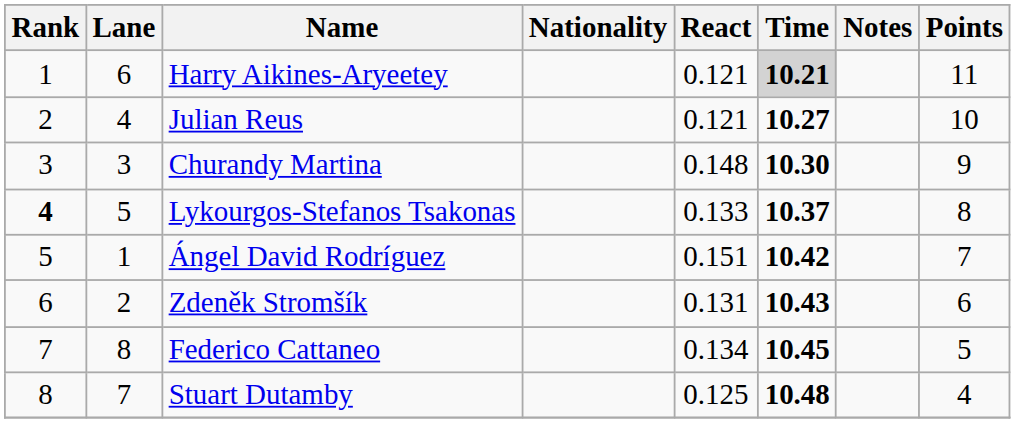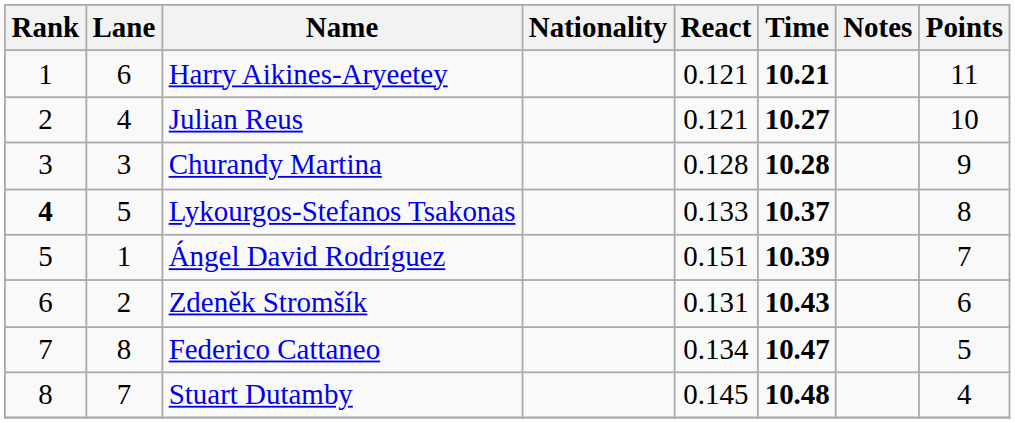 <table class="wikitable sortable" style="text-align:center">
 <tr>
 <th>Rank</th>
 <th>Lane</th>
 <th>Name</th>
 <th>Nationality</th>
 <th>React</th>
 <th>Time</th>
 <th>Notes</th>
 <th>Points</th>
 </tr>
 <tr>
 <td>1</td>
 <td>6</td>
 <td align=left><a href='#'>Harry Aikines-Aryeetey</a></td>
 <td align=left></td>
 <td>0.121</td>
-<td style="background: lightgrey;"><strong>10.21</strong></td>
+<td><strong>10.21</strong></td>
 <td></td>
 <td>11</td>
 </tr>
 <tr>
 <td>2</td>
 <td>4</td>
 <td align=left><a href='#'>Julian Reus</a></td>
 <td align=left></td>
 <td>0.121</td>
 <td><strong>10.27</strong></td>
 <td></td>
 <td>10</td>
 </tr>
 <tr>
 <td>3</td>
 <td>3</td>
 <td align=left><a href='#'>Churandy Martina</a></td>
 <td align=left></td>
-<td>0.148</td>
-<td><strong>10.30</strong></td>
+<td>0.128</td>
+<td><strong>10.28</strong></td>
 <td></td>
 <td>9</td>
 </tr>
 <tr>
 <td><strong>4</strong></td>
 <td>5</td>
 <td align=left><a href='#'>Lykourgos-Stefanos Tsakonas</a></td>
 <td align=left></td>
 <td>0.133</td>
 <td><strong>10.37</strong></td>
 <td></td>
 <td>8</td>
 </tr>
 <tr>
 <td>5</td>
 <td>1</td>
 <td align=left><a href='#'>Ángel David Rodríguez</a></td>
 <td align=left></td>
 <td>0.151</td>
-<td><strong>10.42</strong></td>
+<td><strong>10.39</strong></td>
 <td></td>
 <td>7</td>
 </tr>
 <tr>
 <td>6</td>
 <td>2</td>
 <td align=left><a href='#'>Zdeněk Stromšík</a></td>
 <td align=left></td>
 <td>0.131</td>
 <td><strong>10.43</strong></td>
 <td></td>
 <td>6</td>
 </tr>
 <tr>
 <td>7</td>
 <td>8</td>
 <td align=left><a href='#'>Federico Cattaneo</a></td>
 <td align=left></td>
 <td>0.134</td>
-<td><strong>10.45</strong></td>
+<td><strong>10.47</strong></td>
 <td></td>
 <td>5</td>
 </tr>
 <tr>
 <td>8</td>
 <td>7</td>
 <td align=left><a href='#'>Stuart Dutamby</a></td>
 <td align=left></td>
-<td>0.125</td>
+<td>0.145</td>
 <td><strong>10.48</strong></td>
 <td></td>
 <td>4</td>
 </tr>
 <tr>
 </tr>
 </table>
